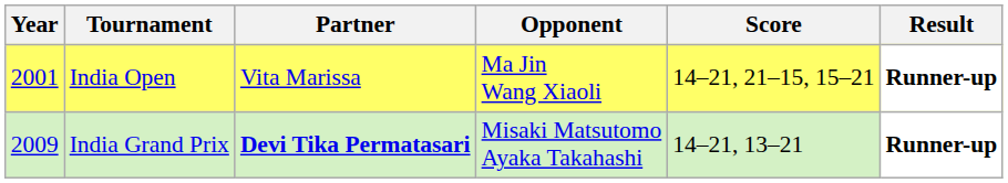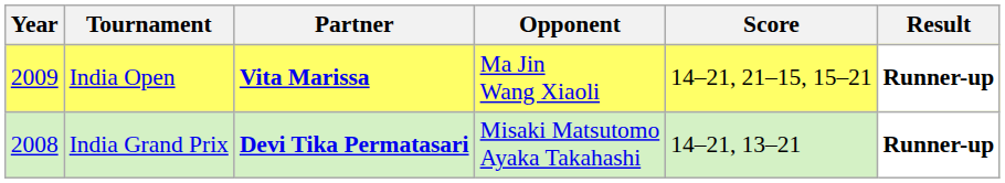 <table class="sortable wikitable" style="font-size: 90%">
 <tr>
 <th>Year</th>
 <th>Tournament</th>
 <th>Partner</th>
 <th>Opponent</th>
 <th>Score</th>
 <th>Result</th>
 </tr>
 <tr style="background:#FFFF67">
-<td align="center"><a href='#'>2001</a></td>
+<td align="center"><a href='#'>2009</a></td>
 <td align="left"><a href='#'>India Open</a></td>
-<td align="left"> <a href='#'>Vita Marissa</a></td>
+<td align="left"><strong> <a href='#'>Vita Marissa</a></strong></td>
 <td align="left"> <a href='#'>Ma Jin</a> <br>  <a href='#'>Wang Xiaoli</a></td>
 <td align="left">14–21, 21–15, 15–21</td>
 <td style="text-align:left; background:white"> <strong>Runner-up</strong></td>
 </tr>
 <tr style="background:#D4F1C5">
-<td align="center"><a href='#'>2009</a></td>
+<td align="center"><a href='#'>2008</a></td>
 <td align="left"><a href='#'>India Grand Prix</a></td>
 <td align="left"><strong> <a href='#'>Devi Tika Permatasari</a></strong></td>
 <td align="left"> <a href='#'>Misaki Matsutomo</a> <br>  <a href='#'>Ayaka Takahashi</a></td>
 <td align="left">14–21, 13–21</td>
 <td style="text-align:left; background:white"> <strong>Runner-up</strong></td>
 </tr>
 </table>
